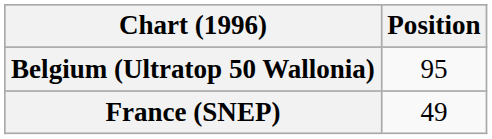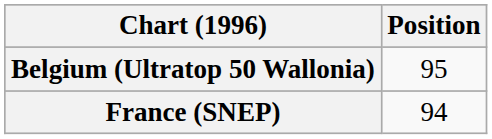 <table class="wikitable sortable plainrowheaders" style="text-align:center">
 <tr>
 <th scope="col">Chart (1996)</th>
 <th scope="col">Position</th>
 </tr>
 <tr>
 <th scope="row">Belgium (Ultratop 50 Wallonia)</th>
 <td>95</td>
 </tr>
 <tr>
 <th scope="row">France (SNEP)</th>
-<td>49</td>
+<td>94</td>
 </tr>
 </table>
